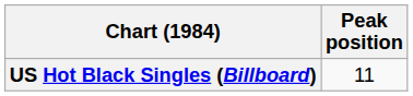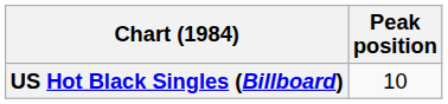 <table class="wikitable plainrowheaders" style="text-align:center">
 <tr>
 <th scope="col">Chart (1984)</th>
 <th scope="col">Peak<br>position</th>
 </tr>
 <tr>
 <th scope="row">US <a href='#'>Hot Black Singles</a> (<em><a href='#'>Billboard</a></em>)</th>
-<td>11</td>
+<td>10</td>
 </tr>
 </table>
